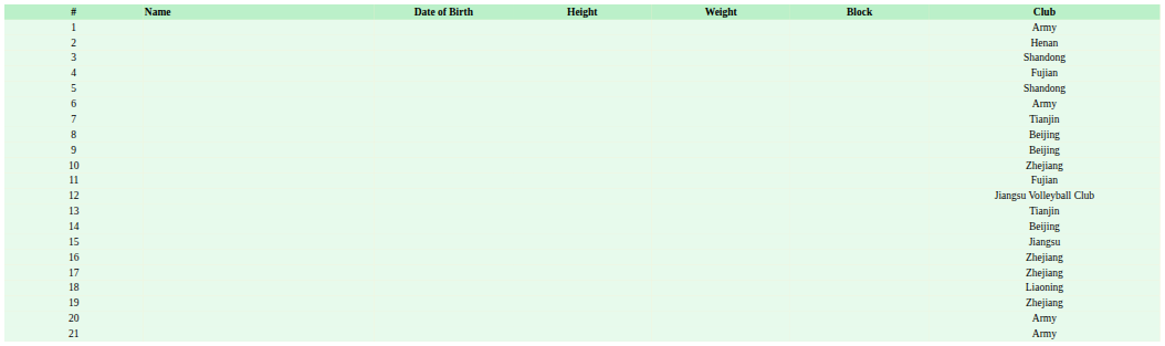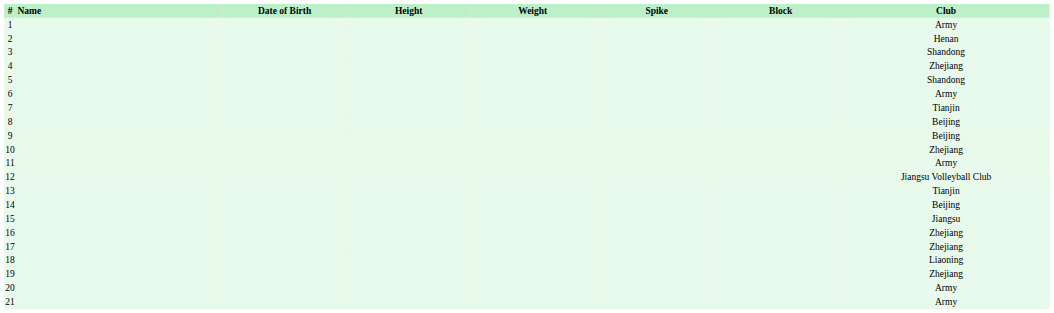 <table border=0 cellpadding=2 cellspacing=0  |- bgcolor=#FFECCE style="text-align:center; font-size:90%; width:100%">
 <tr bgcolor=#BBF0C9>
 <th>#</th>
 <th align=left width=20%>Name</th>
 <th width=12%>Date of Birth</th>
 <th width=12%>Height</th>
 <th width=12%>Weight</th>
+<th width=12%>Spike</th>
 <th width=12%>Block</th>
 <th width=20%>Club</th>
 </tr>
 <tr bgcolor=#E7FAEC>
 <td>1</td>
 <td align=left></td>
 <td align=right></td>
+<td></td>
 <td></td>
 <td></td>
 <td></td>
 <td>Army</td>
 </tr>
 <tr bgcolor=#E7FAEC>
 <td>2</td>
 <td align=left></td>
 <td align=right></td>
 <td></td>
 <td></td>
 <td></td>
+<td></td>
 <td>Henan</td>
 </tr>
 <tr bgcolor=#E7FAEC>
 <td>3</td>
 <td align=left></td>
 <td align=right></td>
+<td></td>
 <td></td>
 <td></td>
 <td></td>
 <td>Shandong</td>
 </tr>
 <tr bgcolor=#E7FAEC>
 <td>4</td>
 <td align=left></td>
 <td align=right></td>
 <td></td>
 <td></td>
 <td></td>
-<td>Fujian</td>
+<td></td>
+<td>Zhejiang</td>
 </tr>
 <tr bgcolor=#E7FAEC>
 <td>5</td>
 <td align=left></td>
 <td align=right></td>
+<td></td>
 <td></td>
 <td></td>
 <td></td>
 <td>Shandong</td>
 </tr>
 <tr bgcolor=#E7FAEC>
 <td>6</td>
 <td align=left></td>
 <td align=right></td>
 <td></td>
 <td></td>
 <td></td>
+<td></td>
 <td>Army</td>
 </tr>
 <tr bgcolor=#E7FAEC>
 <td>7</td>
 <td align=left></td>
 <td align=right></td>
+<td></td>
 <td></td>
 <td></td>
 <td></td>
 <td>Tianjin</td>
 </tr>
 <tr bgcolor=#E7FAEC>
 <td>8</td>
 <td align=left></td>
 <td align=right></td>
 <td></td>
 <td></td>
 <td></td>
+<td></td>
 <td>Beijing</td>
 </tr>
 <tr bgcolor=#E7FAEC>
 <td>9</td>
 <td align=left></td>
 <td align=right></td>
+<td></td>
 <td></td>
 <td></td>
 <td></td>
 <td>Beijing</td>
 </tr>
 <tr bgcolor=#E7FAEC>
 <td>10</td>
 <td align=left></td>
 <td align=right></td>
 <td></td>
 <td></td>
 <td></td>
+<td></td>
 <td>Zhejiang</td>
 </tr>
 <tr bgcolor=#E7FAEC>
 <td>11</td>
 <td align=left></td>
 <td align=right></td>
 <td></td>
 <td></td>
 <td></td>
-<td>Fujian</td>
+<td></td>
+<td>Army</td>
 </tr>
 <tr bgcolor=#E7FAEC>
 <td>12</td>
 <td align=left></td>
 <td align=right></td>
+<td></td>
 <td></td>
 <td></td>
 <td></td>
 <td>Jiangsu Volleyball Club</td>
 </tr>
 <tr bgcolor=#E7FAEC>
 <td>13</td>
 <td align=left></td>
 <td align=right></td>
 <td></td>
 <td></td>
 <td></td>
+<td></td>
 <td>Tianjin</td>
 </tr>
 <tr bgcolor=#E7FAEC>
 <td>14</td>
 <td align=left></td>
 <td align=right></td>
+<td></td>
 <td></td>
 <td></td>
 <td></td>
 <td>Beijing</td>
 </tr>
 <tr bgcolor=#E7FAEC>
 <td>15</td>
 <td align=left></td>
 <td align=right></td>
 <td></td>
 <td></td>
 <td></td>
+<td></td>
 <td>Jiangsu</td>
 </tr>
 <tr bgcolor=#E7FAEC>
 <td>16</td>
 <td align=left></td>
 <td align=right></td>
+<td></td>
 <td></td>
 <td></td>
 <td></td>
 <td>Zhejiang</td>
 </tr>
 <tr bgcolor=#E7FAEC>
 <td>17</td>
 <td align=left></td>
 <td align=right></td>
 <td></td>
 <td></td>
 <td></td>
+<td></td>
 <td>Zhejiang</td>
 </tr>
 <tr bgcolor=#E7FAEC>
 <td>18</td>
 <td align=left></td>
 <td align=right></td>
+<td></td>
 <td></td>
 <td></td>
 <td></td>
 <td>Liaoning</td>
 </tr>
 <tr bgcolor=#E7FAEC>
 <td>19</td>
 <td align=left></td>
 <td align=right></td>
 <td></td>
 <td></td>
 <td></td>
+<td></td>
 <td>Zhejiang</td>
 </tr>
 <tr bgcolor=#E7FAEC>
 <td>20</td>
 <td align=left></td>
 <td align=right></td>
+<td></td>
 <td></td>
 <td></td>
 <td></td>
 <td>Army</td>
 </tr>
 <tr bgcolor=#E7FAEC>
 <td>21</td>
 <td align=left></td>
 <td align=right></td>
 <td></td>
 <td></td>
 <td></td>
+<td></td>
 <td>Army</td>
 </tr>
 </table>
